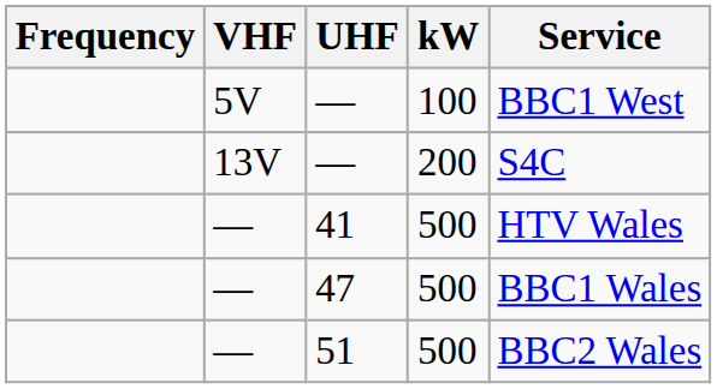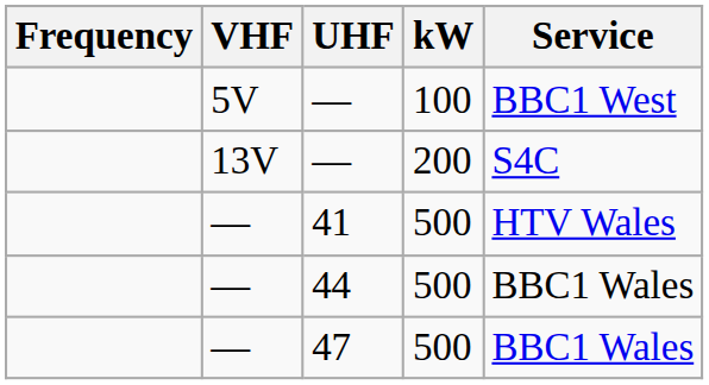 <table class="wikitable sortable">
 <tr>
 <th>Frequency</th>
 <th>VHF</th>
 <th>UHF</th>
 <th>kW</th>
 <th>Service</th>
 </tr>
 <tr>
 <td></td>
 <td>5V</td>
 <td>—</td>
 <td>100</td>
 <td><a href='#'>BBC1 West</a></td>
 </tr>
 <tr>
 <td></td>
 <td>13V</td>
 <td>—</td>
 <td>200</td>
 <td><a href='#'>S4C</a></td>
 </tr>
 <tr>
 <td></td>
 <td>—</td>
 <td>41</td>
 <td>500</td>
 <td><a href='#'>HTV Wales</a></td>
 </tr>
 <tr>
 <td></td>
 <td>—</td>
+<td>44</td>
+<td>500</td>
+<td>BBC1 Wales</td>
+</tr>
+<tr>
+<td></td>
+<td>—</td>
 <td>47</td>
 <td>500</td>
 <td><a href='#'>BBC1 Wales</a></td>
 </tr>
-<tr>
-<td></td>
-<td>—</td>
-<td>51</td>
-<td>500</td>
-<td><a href='#'>BBC2 Wales</a></td>
-</tr>
 </table>
